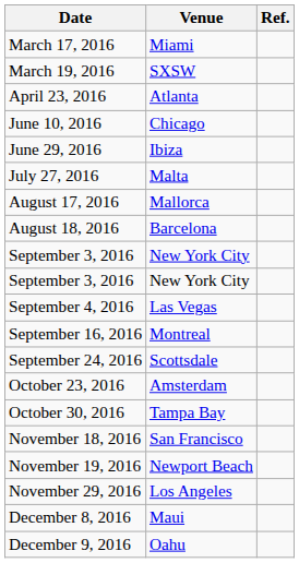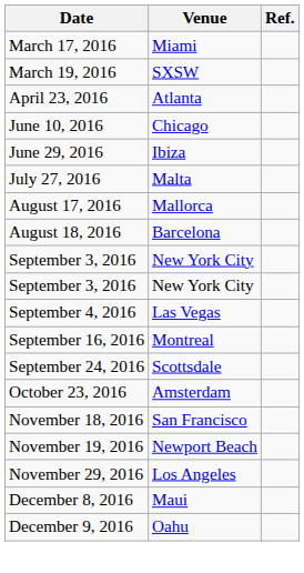 <table class="wikitable">
 <tr>
 <th>Date</th>
 <th>Venue</th>
 <th>Ref.</th>
 </tr>
 <tr>
 <td>March 17, 2016</td>
 <td><a href='#'>Miami</a></td>
 <td></td>
 </tr>
 <tr>
 <td>March 19, 2016</td>
 <td><a href='#'>SXSW</a></td>
 <td></td>
 </tr>
 <tr>
 <td>April 23, 2016</td>
 <td><a href='#'>Atlanta</a></td>
 <td></td>
 </tr>
 <tr>
 <td>June 10, 2016</td>
 <td><a href='#'>Chicago</a></td>
 <td></td>
 </tr>
 <tr>
 <td>June 29, 2016</td>
 <td><a href='#'>Ibiza</a></td>
 <td></td>
 </tr>
 <tr>
 <td>July 27, 2016</td>
 <td><a href='#'>Malta</a></td>
 <td></td>
 </tr>
 <tr>
 <td>August 17, 2016</td>
 <td><a href='#'>Mallorca</a></td>
 <td></td>
 </tr>
 <tr>
 <td>August 18, 2016</td>
 <td><a href='#'>Barcelona</a></td>
 <td></td>
 </tr>
 <tr>
 <td>September 3, 2016</td>
 <td><a href='#'>New York City</a></td>
 <td></td>
 </tr>
 <tr>
 <td>September 3, 2016</td>
 <td>New York City</td>
 <td></td>
 </tr>
 <tr>
 <td>September 4, 2016</td>
 <td><a href='#'>Las Vegas</a></td>
 <td></td>
 </tr>
 <tr>
 <td>September 16, 2016</td>
 <td><a href='#'>Montreal</a></td>
 <td></td>
 </tr>
 <tr>
 <td>September 24, 2016</td>
 <td><a href='#'>Scottsdale</a></td>
 <td></td>
 </tr>
 <tr>
 <td>October 23, 2016</td>
 <td><a href='#'>Amsterdam</a></td>
 <td></td>
 </tr>
 <tr>
-<td>October 30, 2016</td>
-<td><a href='#'>Tampa Bay</a></td>
-<td></td>
-</tr>
-<tr>
 <td>November 18, 2016</td>
 <td><a href='#'>San Francisco</a></td>
 <td></td>
 </tr>
 <tr>
 <td>November 19, 2016</td>
 <td><a href='#'>Newport Beach</a></td>
 <td></td>
 </tr>
 <tr>
 <td>November 29, 2016</td>
 <td><a href='#'>Los Angeles</a></td>
 <td></td>
 </tr>
 <tr>
 <td>December 8, 2016</td>
 <td><a href='#'>Maui</a></td>
 <td></td>
 </tr>
 <tr>
 <td>December 9, 2016</td>
 <td><a href='#'>Oahu</a></td>
 <td></td>
 </tr>
 </table>
